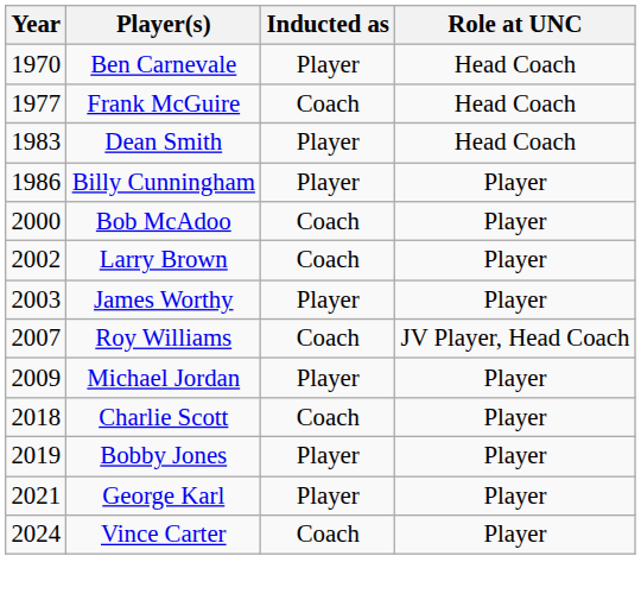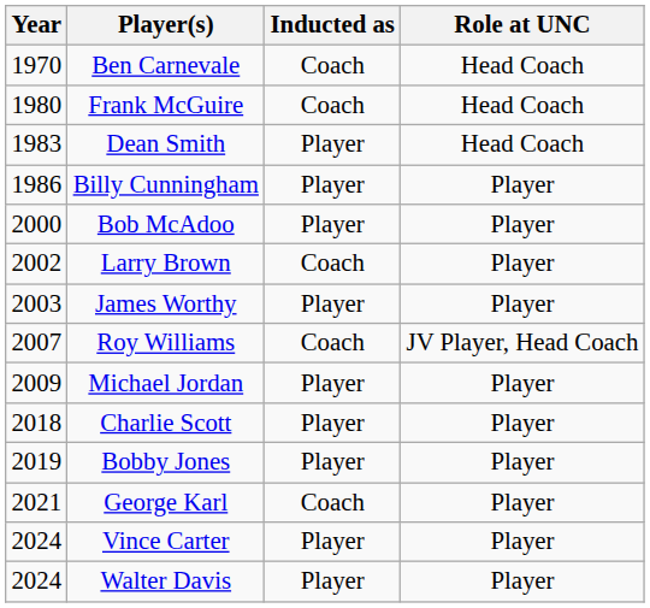 <table class="wikitable" style="text-align: center;">
 <tr>
 <th>Year</th>
 <th>Player(s)</th>
 <th>Inducted as</th>
 <th>Role at UNC</th>
 </tr>
 <tr>
 <td>1970</td>
 <td><a href='#'>Ben Carnevale</a></td>
-<td>Player</td>
+<td>Coach</td>
 <td>Head Coach</td>
 </tr>
 <tr>
-<td>1977</td>
+<td>1980</td>
 <td><a href='#'>Frank McGuire</a></td>
 <td>Coach</td>
 <td>Head Coach</td>
 </tr>
 <tr>
 <td>1983</td>
 <td><a href='#'>Dean Smith</a></td>
 <td>Player</td>
 <td>Head Coach</td>
 </tr>
 <tr>
 <td>1986</td>
 <td><a href='#'>Billy Cunningham</a></td>
 <td>Player</td>
 <td>Player</td>
 </tr>
 <tr>
 <td>2000</td>
 <td><a href='#'>Bob McAdoo</a></td>
-<td>Coach</td>
+<td>Player</td>
 <td>Player</td>
 </tr>
 <tr>
 <td>2002</td>
 <td><a href='#'>Larry Brown</a></td>
 <td>Coach</td>
 <td>Player</td>
 </tr>
 <tr>
 <td>2003</td>
 <td><a href='#'>James Worthy</a></td>
 <td>Player</td>
 <td>Player</td>
 </tr>
 <tr>
 <td>2007</td>
 <td><a href='#'>Roy Williams</a></td>
 <td>Coach</td>
 <td>JV Player, Head Coach</td>
 </tr>
 <tr>
 <td>2009</td>
 <td><a href='#'>Michael Jordan</a></td>
 <td>Player</td>
 <td>Player</td>
 </tr>
 <tr>
 <td>2018</td>
 <td><a href='#'>Charlie Scott</a></td>
-<td>Coach</td>
+<td>Player</td>
 <td>Player</td>
 </tr>
 <tr>
 <td>2019</td>
 <td><a href='#'>Bobby Jones</a></td>
 <td>Player</td>
 <td>Player</td>
 </tr>
 <tr>
 <td>2021</td>
 <td><a href='#'>George Karl</a></td>
+<td>Coach</td>
+<td>Player</td>
+</tr>
+<tr>
+<td>2024</td>
+<td><a href='#'>Vince Carter</a></td>
 <td>Player</td>
 <td>Player</td>
 </tr>
 <tr>
 <td>2024</td>
-<td><a href='#'>Vince Carter</a></td>
-<td>Coach</td>
+<td><a href='#'>Walter Davis</a></td>
+<td>Player</td>
 <td>Player</td>
 </tr>
 </table>
